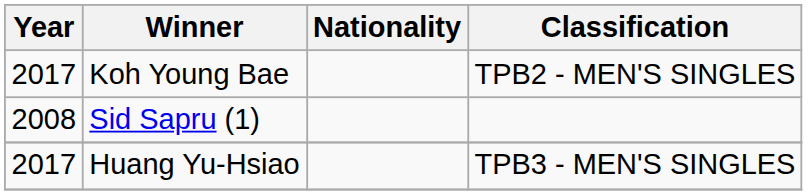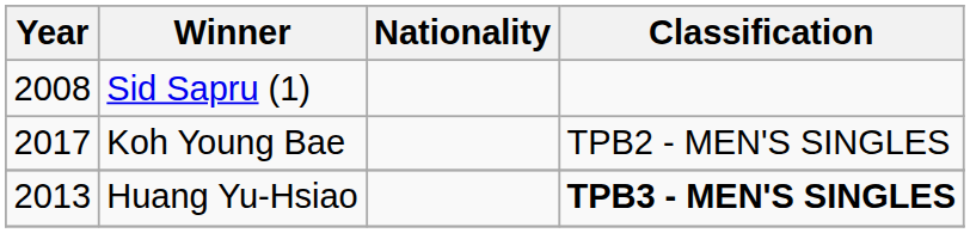 <table class="wikitable">
 <tr>
 <th>Year</th>
 <th>Winner</th>
 <th>Nationality</th>
 <th>Classification</th>
 </tr>
 <tr>
+<td>2008</td>
+<td><a href='#'>Sid Sapru</a>  (1)</td>
+<td></td>
+<td></td>
+</tr>
+<tr>
 <td>2017</td>
 <td>Koh Young Bae</td>
 <td></td>
 <td>TPB2 - MEN'S SINGLES</td>
 </tr>
 <tr>
-<td>2008</td>
-<td><a href='#'>Sid Sapru</a>  (1)</td>
-<td></td>
-<td></td>
 </tr>
 <tr>
-</tr>
-<tr>
-<td>2017</td>
+<td>2013</td>
 <td>Huang Yu-Hsiao</td>
 <td></td>
-<td>TPB3 - MEN'S SINGLES</td>
+<td><strong>TPB3 - MEN'S SINGLES</strong></td>
 </tr>
 <tr>
 </tr>
 </table>
